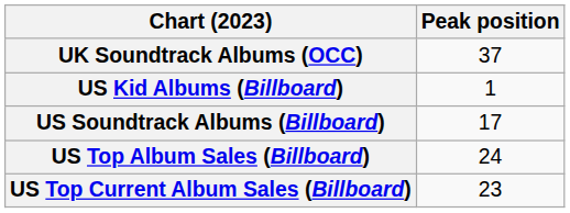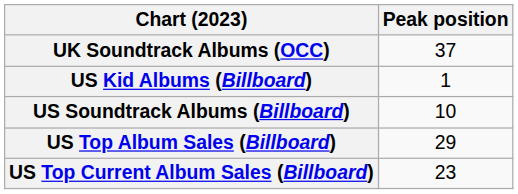 <table class="wikitable sortable plainrowheaders" style="text-align:center">
 <tr>
 <th scope="col">Chart (2023)</th>
 <th scope="col">Peak position</th>
 </tr>
 <tr>
 <th scope="row">UK Soundtrack Albums (<a href='#'>OCC</a>)</th>
 <td align="center">37</td>
 </tr>
 <tr>
 <th scope="row">US <a href='#'>Kid Albums</a> (<em><a href='#'>Billboard</a></em>)</th>
 <td align="center">1</td>
 </tr>
 <tr>
 <th scope="row">US Soundtrack Albums (<em><a href='#'>Billboard</a></em>)</th>
-<td align="center">17</td>
+<td align="center">10</td>
 </tr>
 <tr>
 <th scope="row">US <a href='#'>Top Album Sales</a> (<em><a href='#'>Billboard</a></em>)</th>
-<td align="center">24</td>
+<td align="center">29</td>
 </tr>
 <tr>
 <th scope="row">US <a href='#'>Top Current Album Sales</a> (<em><a href='#'>Billboard</a></em>)</th>
 <td align="center">23</td>
 </tr>
 </table>
